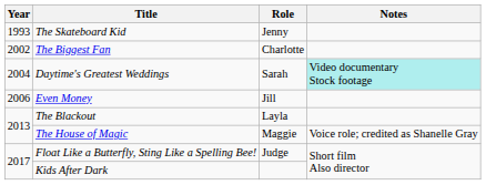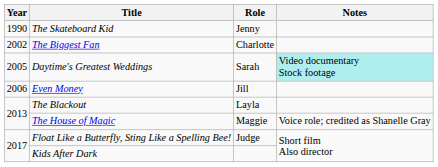 <table class="wikitable sortable">
 <tr>
 <th>Year</th>
 <th>Title</th>
 <th>Role</th>
 <th class="unsortable">Notes</th>
 </tr>
 <tr>
-<td>1993</td>
+<td>1990</td>
 <td><em>The Skateboard Kid</em></td>
 <td>Jenny</td>
 <td></td>
 </tr>
 <tr>
 <td>2002</td>
 <td><em><a href='#'>The Biggest Fan</a></em></td>
 <td>Charlotte</td>
 <td></td>
 </tr>
 <tr>
-<td>2004</td>
+<td>2005</td>
 <td><em>Daytime's Greatest Weddings</em></td>
 <td>Sarah</td>
 <td style="background: paleturquoise;">Video documentary<br>Stock footage</td>
 </tr>
 <tr>
 <td>2006</td>
 <td><em><a href='#'>Even Money</a></em></td>
 <td>Jill</td>
 <td></td>
 </tr>
 <tr>
 <td rowspan="2">2013</td>
 <td><em>The Blackout</em></td>
 <td>Layla</td>
 <td></td>
 </tr>
 <tr>
 <td><em><a href='#'>The House of Magic</a></em></td>
 <td>Maggie</td>
 <td>Voice role; credited as Shanelle Gray</td>
 </tr>
 <tr>
 <td rowspan="2">2017</td>
 <td><em>Float Like a Butterfly, Sting Like a Spelling Bee!</em></td>
 <td>Judge</td>
 <td rowspan="2">Short film<br>Also director</td>
 </tr>
 <tr>
 <td><em>Kids After Dark</em></td>
 <td></td>
 </tr>
 </table>
